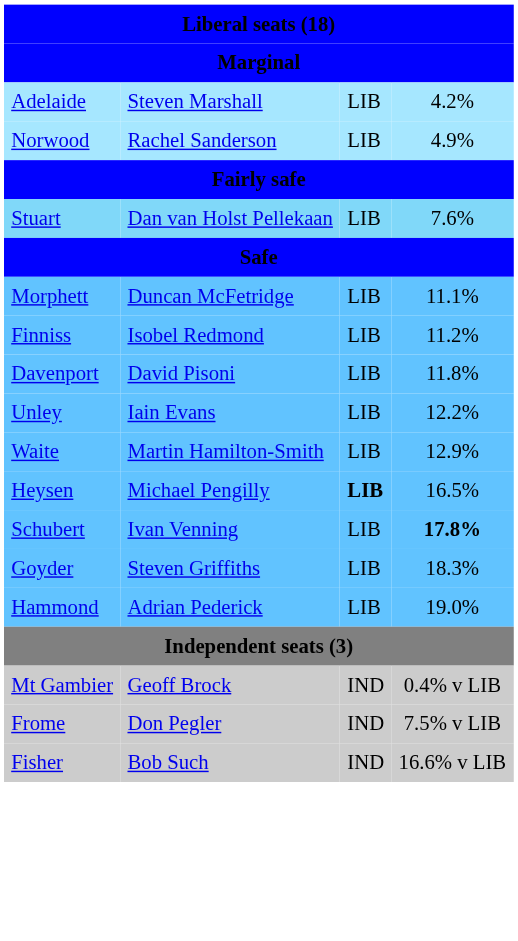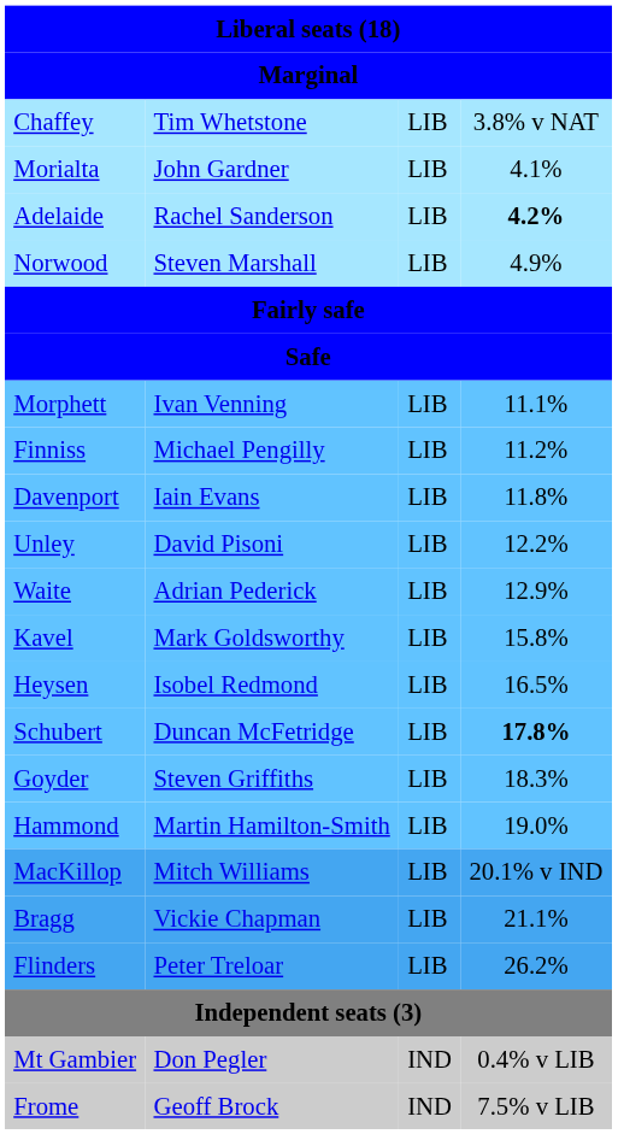 <table class="toccolours" cellpadding="5" cellspacing="0" style="float:left; margin-right:.5em; margin-top:.4em; font-size:90%;">
 <tr>
 <td colspan="4" style="text-align:center; background:blue;"><span><strong>Liberal seats (18)</strong></span></td>
 </tr>
 <tr>
 <td colspan="4" style="text-align:center; background:blue;"><span><strong>Marginal</strong></span></td>
 </tr>
 <tr>
+<td style="text-align:left; background:#a6e7ff;"><a href='#'>Chaffey</a></td>
+<td style="text-align:left; background:#a6e7ff;"><a href='#'>Tim Whetstone</a></td>
+<td style="text-align:left; background:#a6e7ff;">LIB</td>
+<td style="text-align:center; background:#a6e7ff;">3.8% v NAT</td>
+</tr>
+<tr>
+<td style="text-align:left; background:#a6e7ff;"><a href='#'>Morialta</a></td>
+<td style="text-align:left; background:#a6e7ff;"><a href='#'>John Gardner</a></td>
+<td style="text-align:left; background:#a6e7ff;">LIB</td>
+<td style="text-align:center; background:#a6e7ff;">4.1%</td>
+</tr>
+<tr>
 <td style="text-align:left; background:#a6e7ff;"><a href='#'>Adelaide</a></td>
-<td style="text-align:left; background:#a6e7ff;"><a href='#'>Steven Marshall</a></td>
+<td style="text-align:left; background:#a6e7ff;"><a href='#'>Rachel Sanderson</a></td>
 <td style="text-align:left; background:#a6e7ff;">LIB</td>
-<td style="text-align:center; background:#a6e7ff;">4.2%</td>
+<td style="text-align:center; background:#a6e7ff;"><strong>4.2%</strong></td>
 </tr>
 <tr>
 <td style="text-align:left; background:#a6e7ff;"><a href='#'>Norwood</a></td>
-<td style="text-align:left; background:#a6e7ff;"><a href='#'>Rachel Sanderson</a></td>
+<td style="text-align:left; background:#a6e7ff;"><a href='#'>Steven Marshall</a></td>
 <td style="text-align:left; background:#a6e7ff;">LIB</td>
 <td style="text-align:center; background:#a6e7ff;">4.9%</td>
 </tr>
 <tr>
 <td colspan="4" style="text-align:center; background:blue;"><span><strong>Fairly safe</strong></span></td>
 </tr>
 <tr>
-<td style="text-align:left; background:#80d8f9;"><a href='#'>Stuart</a></td>
-<td style="text-align:left; background:#80d8f9;"><a href='#'>Dan van Holst Pellekaan</a></td>
-<td style="text-align:left; background:#80d8f9;">LIB</td>
-<td style="text-align:center; background:#80d8f9;">7.6%</td>
-</tr>
-<tr>
 <td colspan="4" style="text-align:center; background:blue;"><span><strong>Safe</strong></span></td>
 </tr>
 <tr>
 <td style="text-align:left; background:#61c3ff;"><a href='#'>Morphett</a></td>
-<td style="text-align:left; background:#61c3ff;"><a href='#'>Duncan McFetridge</a></td>
+<td style="text-align:left; background:#61c3ff;"><a href='#'>Ivan Venning</a></td>
 <td style="text-align:left; background:#61c3ff;">LIB</td>
 <td style="text-align:center; background:#61c3ff;">11.1%</td>
 </tr>
 <tr>
 <td style="text-align:left; background:#61c3ff;"><a href='#'>Finniss</a></td>
-<td style="text-align:left; background:#61c3ff;"><a href='#'>Isobel Redmond</a></td>
+<td style="text-align:left; background:#61c3ff;"><a href='#'>Michael Pengilly</a></td>
 <td style="text-align:left; background:#61c3ff;">LIB</td>
 <td style="text-align:center; background:#61c3ff;">11.2%</td>
 </tr>
 <tr>
 <td style="text-align:left; background:#61c3ff;"><a href='#'>Davenport</a></td>
-<td style="text-align:left; background:#61c3ff;"><a href='#'>David Pisoni</a></td>
+<td style="text-align:left; background:#61c3ff;"><a href='#'>Iain Evans</a></td>
 <td style="text-align:left; background:#61c3ff;">LIB</td>
 <td style="text-align:center; background:#61c3ff;">11.8%</td>
 </tr>
 <tr>
 <td style="text-align:left; background:#61c3ff;"><a href='#'>Unley</a></td>
-<td style="text-align:left; background:#61c3ff;"><a href='#'>Iain Evans</a></td>
+<td style="text-align:left; background:#61c3ff;"><a href='#'>David Pisoni</a></td>
 <td style="text-align:left; background:#61c3ff;">LIB</td>
 <td style="text-align:center; background:#61c3ff;">12.2%</td>
 </tr>
 <tr>
 <td style="text-align:left; background:#61c3ff;"><a href='#'>Waite</a></td>
-<td style="text-align:left; background:#61c3ff;"><a href='#'>Martin Hamilton-Smith</a></td>
+<td style="text-align:left; background:#61c3ff;"><a href='#'>Adrian Pederick</a></td>
 <td style="text-align:left; background:#61c3ff;">LIB</td>
 <td style="text-align:center; background:#61c3ff;">12.9%</td>
 </tr>
 <tr>
+<td style="text-align:left; background:#61c3ff;"><a href='#'>Kavel</a></td>
+<td style="text-align:left; background:#61c3ff;"><a href='#'>Mark Goldsworthy</a></td>
+<td style="text-align:left; background:#61c3ff;">LIB</td>
+<td style="text-align:center; background:#61c3ff;">15.8%</td>
+</tr>
+<tr>
 <td style="text-align:left; background:#61c3ff;"><a href='#'>Heysen</a></td>
-<td style="text-align:left; background:#61c3ff;"><a href='#'>Michael Pengilly</a></td>
-<td style="text-align:left; background:#61c3ff;"><strong>LIB</strong></td>
+<td style="text-align:left; background:#61c3ff;"><a href='#'>Isobel Redmond</a></td>
+<td style="text-align:left; background:#61c3ff;">LIB</td>
 <td style="text-align:center; background:#61c3ff;">16.5%</td>
 </tr>
 <tr>
 <td style="text-align:left; background:#61c3ff;"><a href='#'>Schubert</a></td>
-<td style="text-align:left; background:#61c3ff;"><a href='#'>Ivan Venning</a></td>
+<td style="text-align:left; background:#61c3ff;"><a href='#'>Duncan McFetridge</a></td>
 <td style="text-align:left; background:#61c3ff;">LIB</td>
 <td style="text-align:center; background:#61c3ff;"><strong>17.8%</strong></td>
 </tr>
 <tr>
 <td style="text-align:left; background:#61c3ff;"><a href='#'>Goyder</a></td>
 <td style="text-align:left; background:#61c3ff;"><a href='#'>Steven Griffiths</a></td>
 <td style="text-align:left; background:#61c3ff;">LIB</td>
 <td style="text-align:center; background:#61c3ff;">18.3%</td>
 </tr>
 <tr>
 <td style="text-align:left; background:#61c3ff;"><a href='#'>Hammond</a></td>
-<td style="text-align:left; background:#61c3ff;"><a href='#'>Adrian Pederick</a></td>
+<td style="text-align:left; background:#61c3ff;"><a href='#'>Martin Hamilton-Smith</a></td>
 <td style="text-align:left; background:#61c3ff;">LIB</td>
 <td style="text-align:center; background:#61c3ff;">19.0%</td>
+</tr>
+<tr>
+<td style="text-align:left; background:#44a6f1;"><a href='#'>MacKillop</a></td>
+<td style="text-align:left; background:#44a6f1;"><a href='#'>Mitch Williams</a></td>
+<td style="text-align:left; background:#44a6f1;">LIB</td>
+<td style="text-align:center; background:#44a6f1;">20.1% v IND</td>
+</tr>
+<tr>
+<td style="text-align:left; background:#44a6f1;"><a href='#'>Bragg</a></td>
+<td style="text-align:left; background:#44a6f1;"><a href='#'>Vickie Chapman</a></td>
+<td style="text-align:left; background:#44a6f1;">LIB</td>
+<td style="text-align:center; background:#44a6f1;">21.1%</td>
+</tr>
+<tr>
+<td style="text-align:left; background:#44a6f1;"><a href='#'>Flinders</a></td>
+<td style="text-align:left; background:#44a6f1;"><a href='#'>Peter Treloar</a></td>
+<td style="text-align:left; background:#44a6f1;">LIB</td>
+<td style="text-align:center; background:#44a6f1;">26.2%</td>
 </tr>
 <tr>
 <td colspan="4" style="text-align:center; background:gray;"><span><strong>Independent seats (3)</strong></span></td>
 </tr>
 <tr>
 <td style="text-align:left; background:#ccc"><a href='#'>Mt Gambier</a></td>
-<td style="text-align:left; background:#ccc;"><a href='#'>Geoff Brock</a></td>
+<td style="text-align:left; background:#ccc;"><a href='#'>Don Pegler</a></td>
 <td style="text-align:left; background:#ccc;">IND</td>
 <td style="text-align:center; background:#ccc;">0.4% v LIB</td>
 </tr>
 <tr>
 <td style="text-align:left; background:#ccc;"><a href='#'>Frome</a></td>
-<td style="text-align:left; background:#ccc;"><a href='#'>Don Pegler</a></td>
+<td style="text-align:left; background:#ccc;"><a href='#'>Geoff Brock</a></td>
 <td style="text-align:left; background:#ccc;">IND</td>
 <td style="text-align:center; background:#ccc;">7.5% v LIB</td>
 </tr>
-<tr>
-<td style="text-align:left; background:#ccc;"><a href='#'>Fisher</a></td>
-<td style="text-align:left; background:#ccc;"><a href='#'>Bob Such</a></td>
-<td style="text-align:left; background:#ccc;">IND</td>
-<td style="text-align:center; background:#ccc;">16.6% v LIB</td>
-</tr>
 </table>
